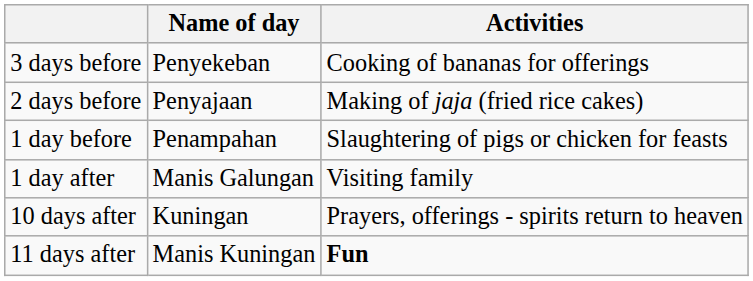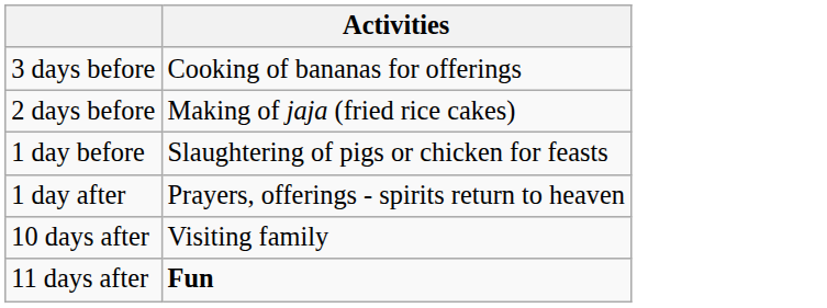 <table border="1" class="wikitable">
 <tr>
 <th></th>
-<th>Name of day</th>
 <th>Activities</th>
 </tr>
 <tr>
 <td>3 days before</td>
-<td>Penyekeban</td>
 <td>Cooking of bananas for offerings</td>
 </tr>
 <tr>
 <td>2 days before</td>
-<td>Penyajaan</td>
 <td>Making of <em>jaja</em> (fried rice cakes)</td>
 </tr>
 <tr>
 <td>1 day before</td>
-<td>Penampahan</td>
 <td>Slaughtering of pigs or chicken for feasts</td>
 </tr>
 <tr>
 <td>1 day after</td>
-<td>Manis Galungan</td>
+<td>Prayers, offerings - spirits return to heaven</td>
+</tr>
+<tr>
+<td>10 days after</td>
 <td>Visiting family</td>
 </tr>
 <tr>
-<td>10 days after</td>
-<td>Kuningan</td>
-<td>Prayers, offerings - spirits return to heaven</td>
-</tr>
-<tr>
 <td>11 days after</td>
-<td>Manis Kuningan</td>
 <td><strong>Fun</strong></td>
 </tr>
 </table>
